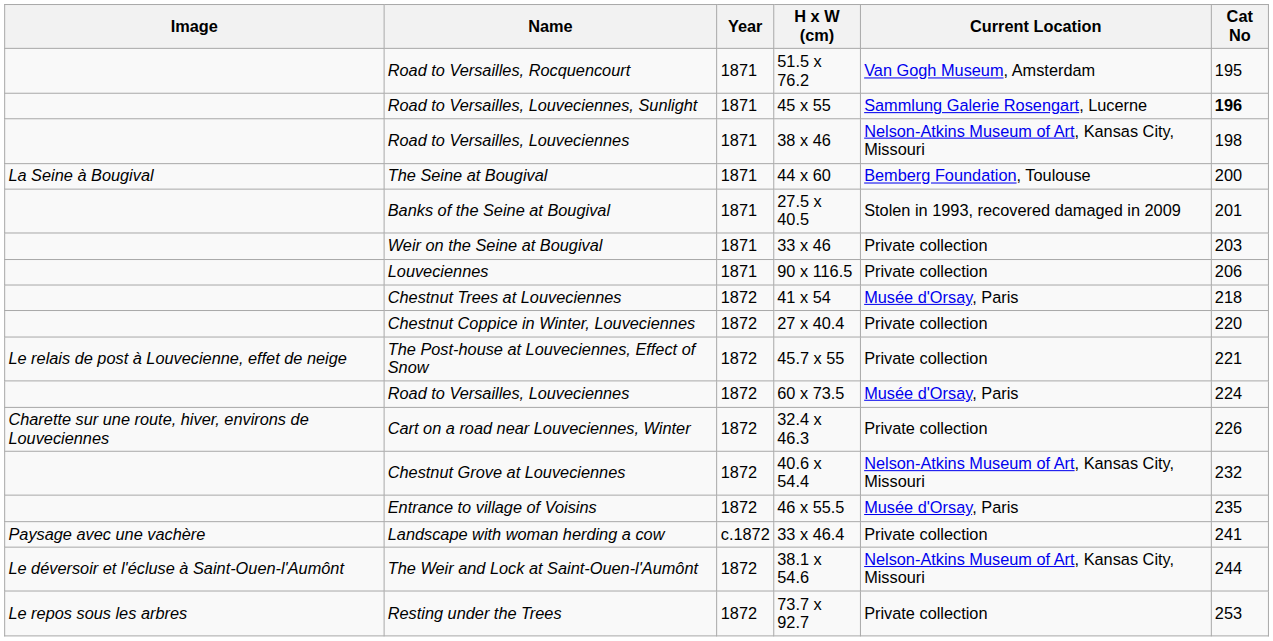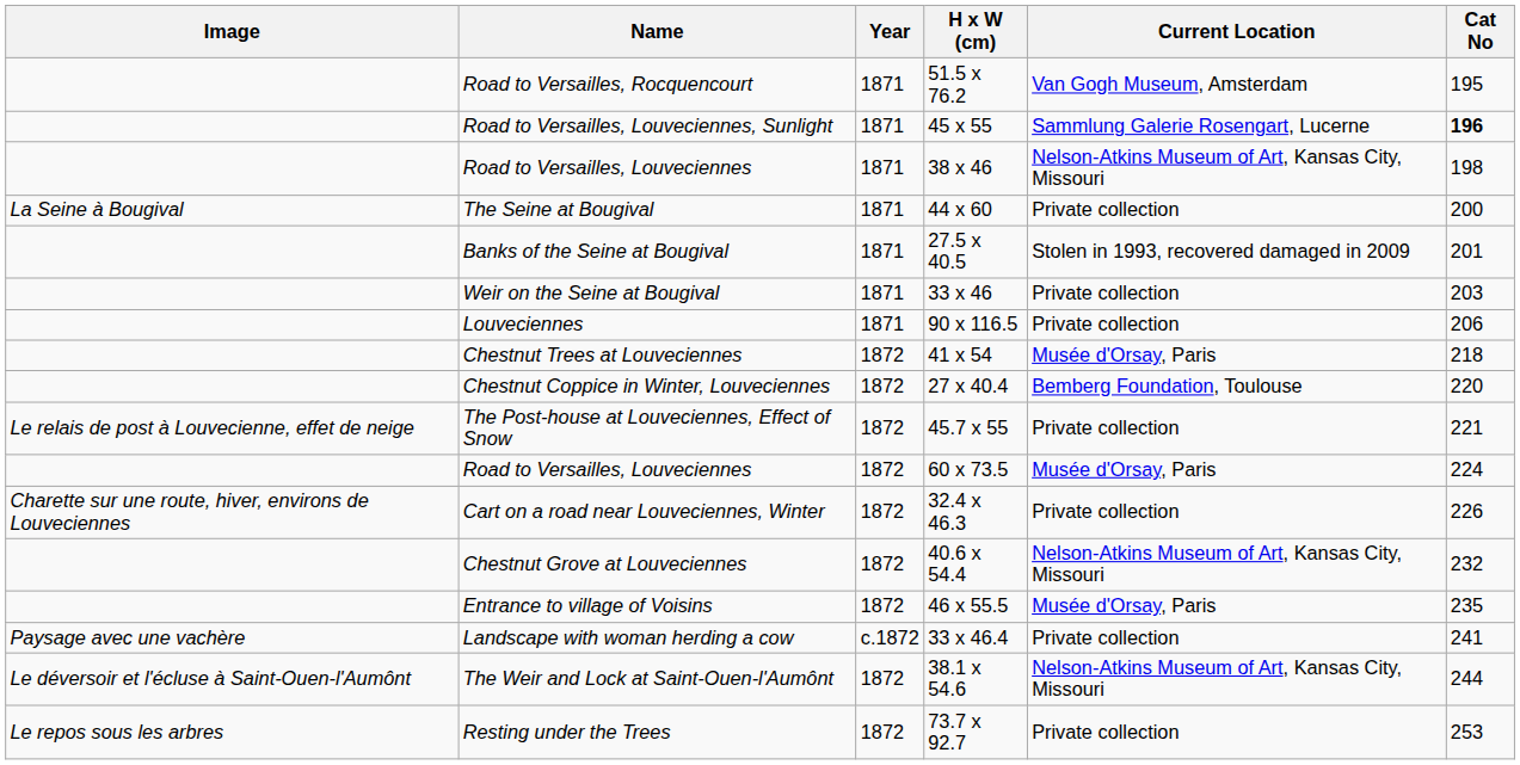 <table class="sortable wikitable" style="margin-left:0.5em; text-align:left">
 <tr>
 <th>Image</th>
 <th>Name</th>
 <th>Year</th>
 <th>H x W (cm)</th>
 <th>Current Location</th>
 <th>Cat No</th>
 </tr>
 <tr>
 <td></td>
 <td><em>Road to Versailles, Rocquencourt</em></td>
 <td>1871</td>
 <td>51.5 x 76.2</td>
 <td><a href='#'>Van Gogh Museum</a>, Amsterdam </td>
 <td>195</td>
 </tr>
 <tr>
 <td></td>
 <td><em>Road to Versailles, Louveciennes, Sunlight</em></td>
 <td>1871</td>
 <td>45 x 55</td>
 <td><a href='#'>Sammlung Galerie Rosengart</a>, Lucerne  </td>
 <td><strong>196</strong></td>
 </tr>
 <tr>
 <td></td>
 <td><em>Road to Versailles, Louveciennes</em></td>
 <td>1871</td>
 <td>38 x 46</td>
 <td><a href='#'>Nelson-Atkins Museum of Art</a>, Kansas City, Missouri </td>
 <td>198</td>
 </tr>
 <tr>
 <td><em>La Seine à Bougival</em></td>
 <td><em>The Seine at Bougival</em></td>
 <td>1871</td>
 <td>44 x 60</td>
-<td><a href='#'>Bemberg Foundation</a>, Toulouse </td>
+<td>Private collection </td>
 <td>200</td>
 </tr>
 <tr>
 <td></td>
 <td><em>Banks of the Seine at Bougival</em></td>
 <td>1871</td>
 <td>27.5 x 40.5</td>
 <td>Stolen in 1993, recovered damaged in 2009</td>
 <td>201</td>
 </tr>
 <tr>
 <td></td>
 <td><em>Weir on the Seine at Bougival</em></td>
 <td>1871</td>
 <td>33 x 46</td>
 <td>Private collection </td>
 <td>203</td>
 </tr>
 <tr>
 <td></td>
 <td><em>Louveciennes</em></td>
 <td>1871</td>
 <td>90 x 116.5</td>
 <td>Private collection </td>
 <td>206</td>
 </tr>
 <tr>
 <td></td>
 <td><em>Chestnut Trees at Louveciennes</em></td>
 <td>1872</td>
 <td>41 x 54</td>
 <td><a href='#'>Musée d'Orsay</a>, Paris </td>
 <td>218</td>
 </tr>
 <tr>
 <td></td>
 <td><em>Chestnut Coppice in Winter, Louveciennes</em></td>
 <td>1872</td>
 <td>27 x 40.4</td>
-<td>Private collection </td>
+<td><a href='#'>Bemberg Foundation</a>, Toulouse </td>
 <td>220</td>
 </tr>
 <tr>
 <td><em>Le relais de post à Louvecienne, effet de neige</em></td>
 <td><em>The Post-house at Louveciennes, Effect of Snow</em> <br></td>
 <td>1872</td>
 <td>45.7 x 55</td>
 <td>Private collection </td>
 <td>221</td>
 </tr>
 <tr>
 <td></td>
 <td><em>Road to Versailles, Louveciennes</em></td>
 <td>1872</td>
 <td>60 x 73.5</td>
 <td><a href='#'>Musée d'Orsay</a>, Paris  </td>
 <td>224</td>
 </tr>
 <tr>
 <td><em>Charette sur une route, hiver, environs de Louveciennes</em></td>
 <td><em>Cart on a road near Louveciennes, Winter</em></td>
 <td>1872</td>
 <td>32.4 x 46.3</td>
 <td>Private collection </td>
 <td>226</td>
 </tr>
 <tr>
 <td></td>
 <td><em>Chestnut Grove at Louveciennes</em></td>
 <td>1872</td>
 <td>40.6 x 54.4</td>
 <td><a href='#'>Nelson-Atkins Museum of Art</a>, Kansas City, Missouri </td>
 <td>232</td>
 </tr>
 <tr>
 <td></td>
 <td><em>Entrance to village of Voisins</em></td>
 <td>1872</td>
 <td>46 x 55.5</td>
 <td><a href='#'>Musée d'Orsay</a>, Paris </td>
 <td>235</td>
 </tr>
 <tr>
 <td><em>Paysage avec une vachère</em></td>
 <td><em>Landscape with woman herding a cow</em></td>
 <td>c.1872</td>
 <td>33 x 46.4</td>
 <td>Private collection </td>
 <td>241</td>
 </tr>
 <tr>
 <td><em>Le déversoir et l'écluse à Saint-Ouen-l'Aumônt</em></td>
 <td><em>The Weir and Lock at Saint-Ouen-l'Aumônt</em></td>
 <td>1872</td>
 <td>38.1 x 54.6</td>
 <td><a href='#'>Nelson-Atkins Museum of Art</a>, Kansas City, Missouri </td>
 <td>244</td>
 </tr>
 <tr>
 <td><em>Le repos sous les arbres</em></td>
 <td><em>Resting under the Trees</em></td>
 <td>1872</td>
 <td>73.7 x 92.7</td>
 <td>Private collection </td>
 <td>253</td>
 </tr>
 </table>
